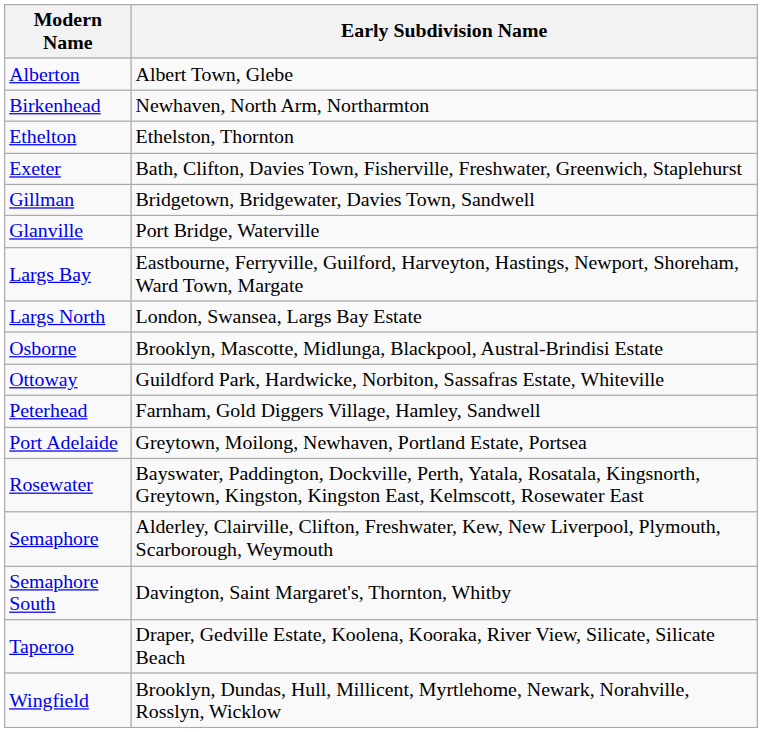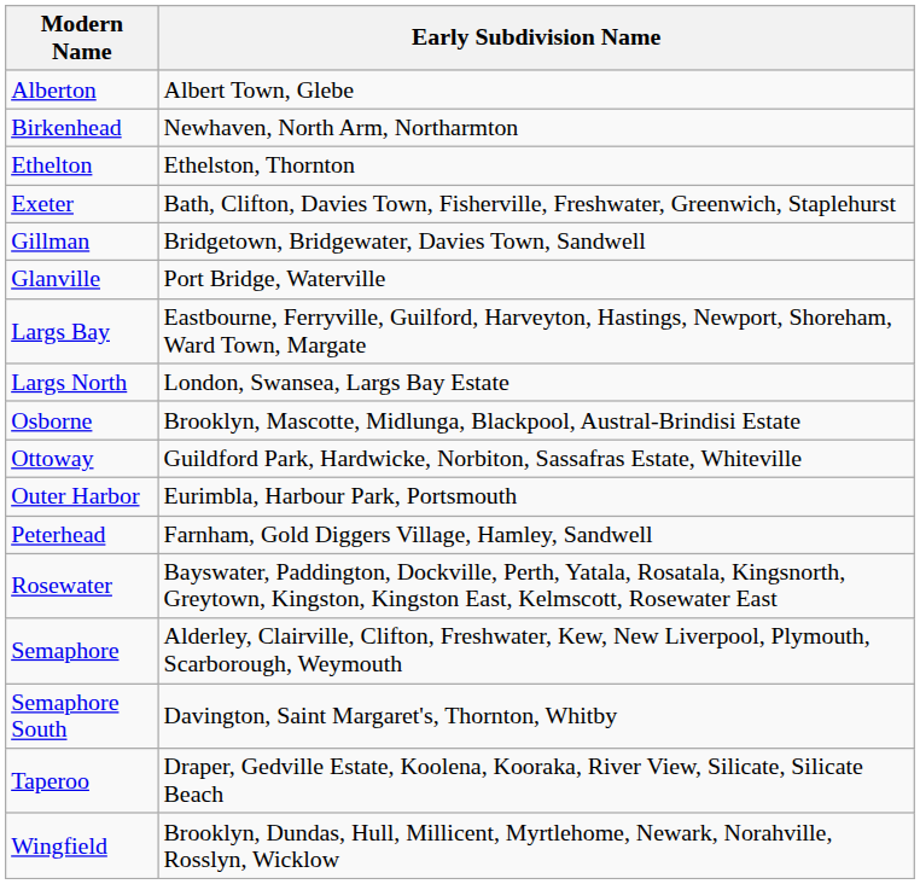 <table class="wikitable">
 <tr style="background: #ececec">
 <th>Modern Name</th>
 <th>Early Subdivision Name</th>
 </tr>
 <tr>
 <td><a href='#'>Alberton</a></td>
 <td>Albert Town, Glebe</td>
 </tr>
 <tr>
 <td><a href='#'>Birkenhead</a></td>
 <td>Newhaven, North Arm, Northarmton</td>
 </tr>
 <tr>
 <td><a href='#'>Ethelton</a></td>
 <td>Ethelston, Thornton</td>
 </tr>
 <tr>
 <td><a href='#'>Exeter</a></td>
 <td>Bath, Clifton, Davies Town, Fisherville, Freshwater, Greenwich, Staplehurst</td>
 </tr>
 <tr>
 <td><a href='#'>Gillman</a></td>
 <td>Bridgetown, Bridgewater, Davies Town, Sandwell</td>
 </tr>
 <tr>
 <td><a href='#'>Glanville</a></td>
 <td>Port Bridge, Waterville</td>
 </tr>
 <tr>
 <td><a href='#'>Largs Bay</a></td>
 <td>Eastbourne, Ferryville, Guilford, Harveyton, Hastings, Newport, Shoreham, Ward Town, Margate</td>
 </tr>
 <tr>
 <td><a href='#'>Largs North</a></td>
 <td>London, Swansea, Largs Bay Estate</td>
 </tr>
 <tr>
 <td><a href='#'>Osborne</a></td>
 <td>Brooklyn, Mascotte, Midlunga, Blackpool, Austral-Brindisi Estate</td>
 </tr>
 <tr>
 <td><a href='#'>Ottoway</a></td>
 <td>Guildford Park, Hardwicke, Norbiton, Sassafras Estate, Whiteville</td>
 </tr>
 <tr>
+<td><a href='#'>Outer Harbor</a></td>
+<td>Eurimbla, Harbour Park, Portsmouth</td>
+</tr>
+<tr>
 <td><a href='#'>Peterhead</a></td>
 <td>Farnham, Gold Diggers Village, Hamley, Sandwell</td>
-</tr>
-<tr>
-<td><a href='#'>Port Adelaide</a></td>
-<td>Greytown, Moilong, Newhaven, Portland Estate, Portsea</td>
 </tr>
 <tr>
 <td><a href='#'>Rosewater</a></td>
 <td>Bayswater, Paddington, Dockville, Perth, Yatala, Rosatala, Kingsnorth, Greytown, Kingston, Kingston East, Kelmscott, Rosewater East</td>
 </tr>
 <tr>
 <td><a href='#'>Semaphore</a></td>
 <td>Alderley, Clairville, Clifton, Freshwater, Kew, New Liverpool, Plymouth, Scarborough, Weymouth</td>
 </tr>
 <tr>
 <td><a href='#'>Semaphore South</a></td>
 <td>Davington, Saint Margaret's, Thornton, Whitby</td>
 </tr>
 <tr>
 <td><a href='#'>Taperoo</a></td>
 <td>Draper, Gedville Estate, Koolena, Kooraka, River View, Silicate, Silicate Beach</td>
 </tr>
 <tr>
 <td><a href='#'>Wingfield</a></td>
 <td>Brooklyn, Dundas, Hull, Millicent, Myrtlehome, Newark, Norahville, Rosslyn, Wicklow</td>
 </tr>
 </table>
